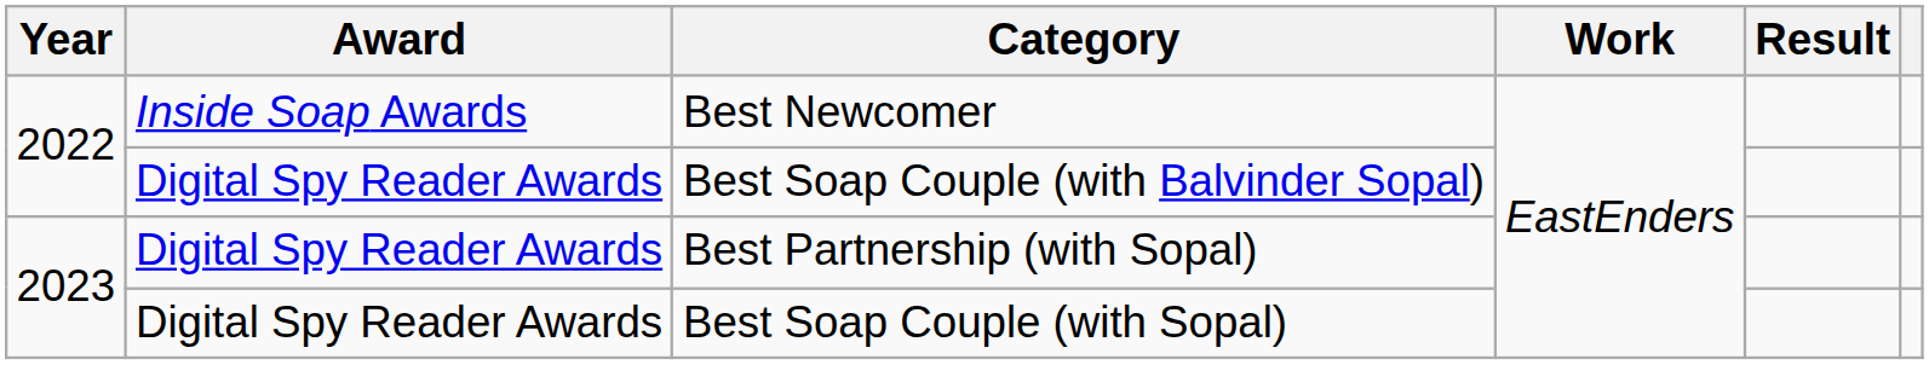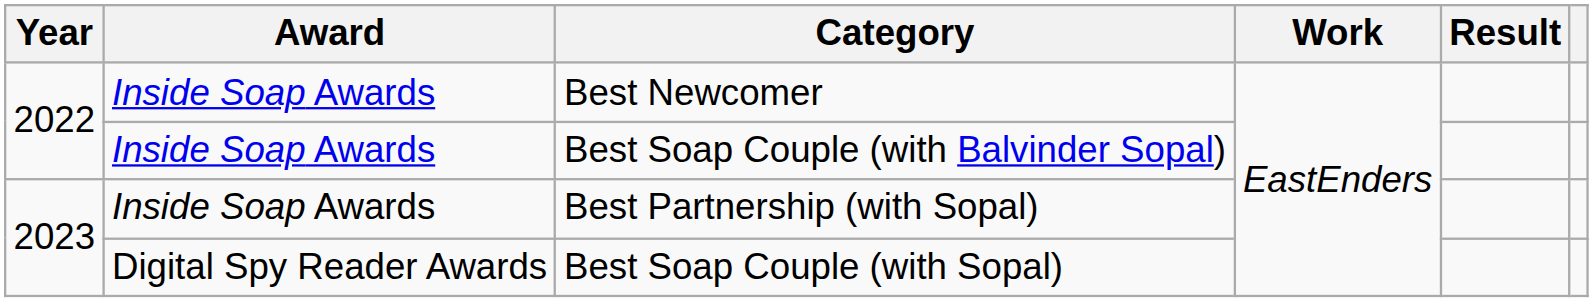 <table class="wikitable sortable">
 <tr>
 <th>Year</th>
 <th>Award</th>
 <th>Category</th>
 <th>Work</th>
 <th>Result</th>
 <th scope=col class=unsortable></th>
 </tr>
 <tr>
 <td rowspan="2">2022</td>
 <td><a href='#'><em>Inside Soap</em> Awards</a></td>
 <td>Best Newcomer</td>
 <td rowspan="4"><em>EastEnders</em></td>
 <td></td>
 <td align="center"></td>
 </tr>
 <tr>
-<td><a href='#'>Digital Spy Reader Awards</a></td>
+<td><a href='#'><em>Inside Soap</em> Awards</a></td>
 <td>Best Soap Couple (with <a href='#'>Balvinder Sopal</a>)</td>
 <td></td>
 <td align="center"></td>
 </tr>
 <tr>
 <td rowspan="2">2023</td>
-<td><a href='#'>Digital Spy Reader Awards</a></td>
+<td><em>Inside Soap</em> Awards</td>
 <td>Best Partnership (with Sopal)</td>
 <td></td>
 <td align="center"></td>
 </tr>
 <tr>
 <td>Digital Spy Reader Awards</td>
 <td>Best Soap Couple (with Sopal)</td>
 <td></td>
 <td align="center"></td>
 </tr>
 </table>
